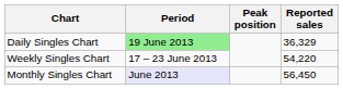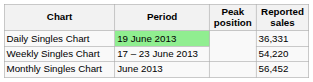 <table class="wikitable" style="width:500px">
 <tr>
 <th>Chart</th>
 <th>Period</th>
 <th>Peak <br> position</th>
 <th>Reported <br> sales</th>
 </tr>
 <tr>
 <td>Daily Singles Chart</td>
 <td style="background: lightgreen;">19  June 2013</td>
 <td rowspan="2"></td>
-<td>36,329</td>
+<td>36,331</td>
 </tr>
 <tr>
 <td>Weekly Singles Chart</td>
 <td>17 – 23 June 2013</td>
 <td>54,220</td>
 </tr>
 <tr>
 <td>Monthly Singles Chart</td>
-<td style="background: lavender;">June 2013</td>
+<td>June 2013</td>
 <td></td>
-<td>56,450</td>
+<td>56,452</td>
 </tr>
 </table>
